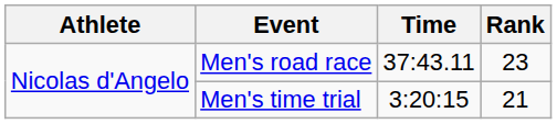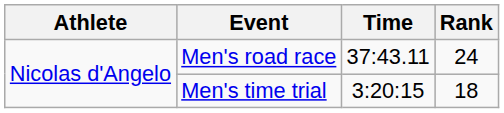 <table class=wikitable style="font-size:90%">
 <tr>
 <th>Athlete</th>
 <th>Event</th>
 <th>Time</th>
 <th>Rank</th>
 </tr>
 <tr align=center>
 <td align=left rowspan=2><a href='#'>Nicolas d'Angelo</a></td>
 <td align=left><a href='#'>Men's road race</a></td>
 <td>37:43.11</td>
-<td>23</td>
+<td>24</td>
 </tr>
 <tr align=center>
 <td align=left><a href='#'>Men's time trial</a></td>
 <td>3:20:15</td>
-<td>21</td>
+<td>18</td>
 </tr>
 </table>
